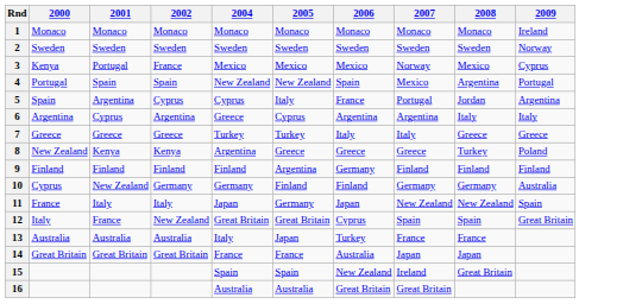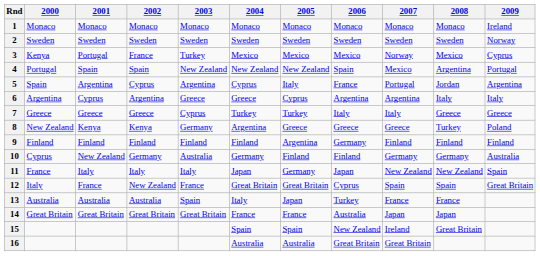 <table class="wikitable" style="font-size: 90%; width: auto">
 <tr>
 <th>Rnd</th>
 <th><a href='#'>2000</a></th>
 <th><a href='#'>2001</a></th>
 <th><a href='#'>2002</a></th>
+<th><a href='#'>2003</a></th>
 <th><a href='#'>2004</a></th>
 <th><a href='#'>2005</a></th>
 <th><a href='#'>2006</a></th>
 <th><a href='#'>2007</a></th>
 <th><a href='#'>2008</a></th>
 <th><a href='#'>2009</a></th>
 </tr>
 <tr>
 <th>1</th>
+<td> <a href='#'>Monaco</a></td>
 <td> <a href='#'>Monaco</a></td>
 <td> <a href='#'>Monaco</a></td>
 <td> <a href='#'>Monaco</a></td>
 <td> <a href='#'>Monaco</a></td>
 <td> <a href='#'>Monaco</a></td>
 <td> <a href='#'>Monaco</a></td>
 <td> <a href='#'>Monaco</a></td>
 <td> <a href='#'>Monaco</a></td>
 <td> <a href='#'>Ireland</a></td>
 </tr>
 <tr>
 <th>2</th>
 <td> <a href='#'>Sweden</a></td>
 <td> <a href='#'>Sweden</a></td>
 <td> <a href='#'>Sweden</a></td>
 <td> <a href='#'>Sweden</a></td>
 <td> <a href='#'>Sweden</a></td>
 <td> <a href='#'>Sweden</a></td>
 <td> <a href='#'>Sweden</a></td>
 <td> <a href='#'>Sweden</a></td>
+<td> <a href='#'>Sweden</a></td>
 <td> <a href='#'>Norway</a></td>
 </tr>
 <tr>
 <th>3</th>
 <td> <a href='#'>Kenya</a></td>
 <td> <a href='#'>Portugal</a></td>
 <td> <a href='#'>France</a></td>
+<td> <a href='#'>Turkey</a></td>
 <td> <a href='#'>Mexico</a></td>
 <td> <a href='#'>Mexico</a></td>
 <td> <a href='#'>Mexico</a></td>
 <td> <a href='#'>Norway</a></td>
 <td> <a href='#'>Mexico</a></td>
 <td> <a href='#'>Cyprus</a></td>
 </tr>
 <tr>
 <th>4</th>
 <td> <a href='#'>Portugal</a></td>
 <td> <a href='#'>Spain</a></td>
 <td> <a href='#'>Spain</a></td>
 <td> <a href='#'>New Zealand</a></td>
 <td> <a href='#'>New Zealand</a></td>
+<td> <a href='#'>New Zealand</a></td>
 <td> <a href='#'>Spain</a></td>
 <td> <a href='#'>Mexico</a></td>
 <td> <a href='#'>Argentina</a></td>
 <td> <a href='#'>Portugal</a></td>
 </tr>
 <tr>
 <th>5</th>
 <td> <a href='#'>Spain</a></td>
 <td> <a href='#'>Argentina</a></td>
 <td> <a href='#'>Cyprus</a></td>
+<td> <a href='#'>Argentina</a></td>
 <td> <a href='#'>Cyprus</a></td>
 <td> <a href='#'>Italy</a></td>
 <td> <a href='#'>France</a></td>
 <td> <a href='#'>Portugal</a></td>
 <td> <a href='#'>Jordan</a></td>
 <td> <a href='#'>Argentina</a></td>
 </tr>
 <tr>
 <th>6</th>
 <td> <a href='#'>Argentina</a></td>
 <td> <a href='#'>Cyprus</a></td>
 <td> <a href='#'>Argentina</a></td>
 <td> <a href='#'>Greece</a></td>
+<td> <a href='#'>Greece</a></td>
 <td> <a href='#'>Cyprus</a></td>
 <td> <a href='#'>Argentina</a></td>
 <td> <a href='#'>Argentina</a></td>
 <td> <a href='#'>Italy</a></td>
 <td> <a href='#'>Italy</a></td>
 </tr>
 <tr>
 <th>7</th>
 <td> <a href='#'>Greece</a></td>
 <td> <a href='#'>Greece</a></td>
 <td> <a href='#'>Greece</a></td>
+<td> <a href='#'>Cyprus</a></td>
 <td> <a href='#'>Turkey</a></td>
 <td> <a href='#'>Turkey</a></td>
 <td> <a href='#'>Italy</a></td>
 <td> <a href='#'>Italy</a></td>
 <td> <a href='#'>Greece</a></td>
 <td> <a href='#'>Greece</a></td>
 </tr>
 <tr>
 <th>8</th>
 <td> <a href='#'>New Zealand</a></td>
 <td> <a href='#'>Kenya</a></td>
 <td> <a href='#'>Kenya</a></td>
+<td> <a href='#'>Germany</a></td>
 <td> <a href='#'>Argentina</a></td>
 <td> <a href='#'>Greece</a></td>
 <td> <a href='#'>Greece</a></td>
 <td> <a href='#'>Greece</a></td>
 <td> <a href='#'>Turkey</a></td>
 <td> <a href='#'>Poland</a></td>
 </tr>
 <tr>
 <th>9</th>
+<td> <a href='#'>Finland</a></td>
 <td> <a href='#'>Finland</a></td>
 <td> <a href='#'>Finland</a></td>
 <td> <a href='#'>Finland</a></td>
 <td> <a href='#'>Finland</a></td>
 <td> <a href='#'>Argentina</a></td>
 <td> <a href='#'>Germany</a></td>
 <td> <a href='#'>Finland</a></td>
 <td> <a href='#'>Finland</a></td>
 <td> <a href='#'>Finland</a></td>
 </tr>
 <tr>
 <th>10</th>
 <td> <a href='#'>Cyprus</a></td>
 <td> <a href='#'>New Zealand</a></td>
 <td> <a href='#'>Germany</a></td>
+<td> <a href='#'>Australia</a></td>
 <td> <a href='#'>Germany</a></td>
 <td> <a href='#'>Finland</a></td>
 <td> <a href='#'>Finland</a></td>
 <td> <a href='#'>Germany</a></td>
 <td> <a href='#'>Germany</a></td>
 <td> <a href='#'>Australia</a></td>
 </tr>
 <tr>
 <th>11</th>
 <td> <a href='#'>France</a></td>
+<td> <a href='#'>Italy</a></td>
 <td> <a href='#'>Italy</a></td>
 <td> <a href='#'>Italy</a></td>
 <td> <a href='#'>Japan</a></td>
 <td> <a href='#'>Germany</a></td>
 <td> <a href='#'>Japan</a></td>
 <td> <a href='#'>New Zealand</a></td>
 <td> <a href='#'>New Zealand</a></td>
 <td> <a href='#'>Spain</a></td>
 </tr>
 <tr>
 <th>12</th>
 <td> <a href='#'>Italy</a></td>
 <td> <a href='#'>France</a></td>
 <td> <a href='#'>New Zealand</a></td>
+<td> <a href='#'>France</a></td>
 <td> <a href='#'>Great Britain</a></td>
 <td> <a href='#'>Great Britain</a></td>
 <td> <a href='#'>Cyprus</a></td>
 <td> <a href='#'>Spain</a></td>
 <td> <a href='#'>Spain</a></td>
 <td> <a href='#'>Great Britain</a></td>
 </tr>
 <tr>
 <th>13</th>
 <td> <a href='#'>Australia</a></td>
 <td> <a href='#'>Australia</a></td>
 <td> <a href='#'>Australia</a></td>
+<td> <a href='#'>Spain</a></td>
 <td> <a href='#'>Italy</a></td>
 <td> <a href='#'>Japan</a></td>
 <td> <a href='#'>Turkey</a></td>
 <td> <a href='#'>France</a></td>
 <td> <a href='#'>France</a></td>
 <td></td>
 </tr>
 <tr>
 <th>14</th>
+<td> <a href='#'>Great Britain</a></td>
 <td> <a href='#'>Great Britain</a></td>
 <td> <a href='#'>Great Britain</a></td>
 <td> <a href='#'>Great Britain</a></td>
 <td> <a href='#'>France</a></td>
 <td> <a href='#'>France</a></td>
 <td> <a href='#'>Australia</a></td>
 <td> <a href='#'>Japan</a></td>
 <td> <a href='#'>Japan</a></td>
 <td></td>
 </tr>
 <tr>
 <th>15</th>
 <td></td>
 <td></td>
 <td></td>
+<td></td>
 <td> <a href='#'>Spain</a></td>
 <td> <a href='#'>Spain</a></td>
 <td> <a href='#'>New Zealand</a></td>
 <td> <a href='#'>Ireland</a></td>
 <td> <a href='#'>Great Britain</a></td>
 <td></td>
 </tr>
 <tr>
 <th>16</th>
 <td></td>
 <td></td>
 <td></td>
+<td></td>
 <td> <a href='#'>Australia</a></td>
 <td> <a href='#'>Australia</a></td>
 <td> <a href='#'>Great Britain</a></td>
 <td> <a href='#'>Great Britain</a></td>
 <td></td>
 <td></td>
 </tr>
 </table>
